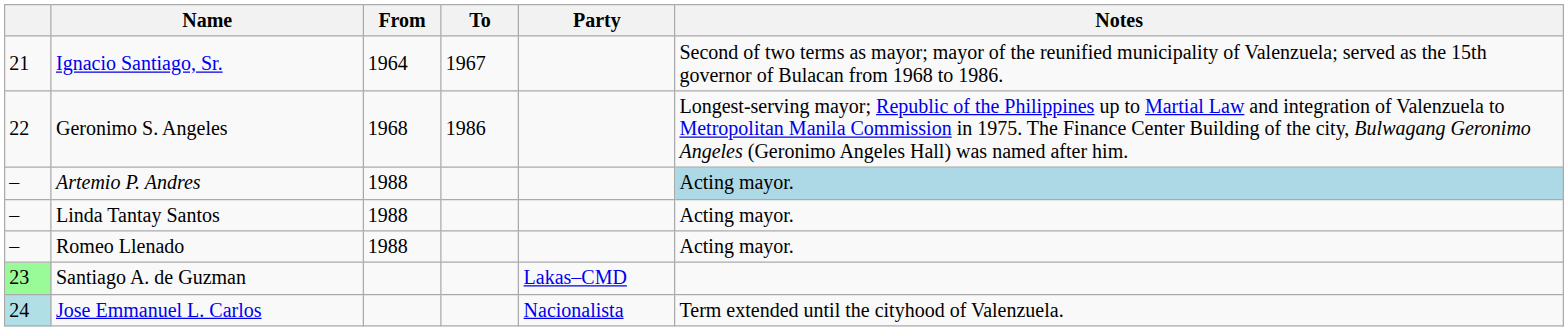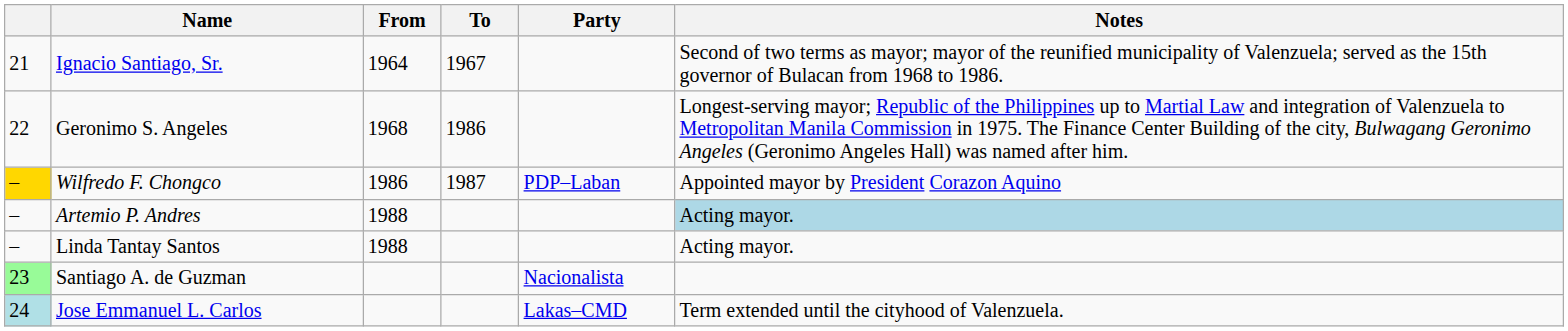 <table class="wikitable" style="float:center; ">
 <tr>
 <th width="3%"></th>
 <th width="20%">Name</th>
 <th width="5%" align="center">From</th>
 <th width="5%">To</th>
 <th width="10%">Party</th>
 <th>Notes</th>
 </tr>
 <tr>
 <td>21</td>
 <td><a href='#'>Ignacio Santiago, Sr.</a></td>
 <td>1964</td>
 <td>1967</td>
 <td></td>
 <td>Second of two terms as mayor; mayor of the reunified municipality of Valenzuela; served as the 15th governor of Bulacan from 1968 to 1986.</td>
 </tr>
 <tr>
 <td>22</td>
 <td>Geronimo S. Angeles</td>
 <td>1968</td>
 <td>1986</td>
 <td></td>
 <td>Longest-serving mayor; <a href='#'>Republic of the Philippines</a> up to <a href='#'>Martial Law</a> and integration of Valenzuela to <a href='#'>Metropolitan Manila Commission</a> in 1975. The Finance Center Building of the city, <em>Bulwagang Geronimo Angeles</em> (Geronimo Angeles Hall) was named after him.</td>
 </tr>
 <tr>
+<td style="background:#ffd700">–</td>
+<td><em>Wilfredo F. Chongco</em></td>
+<td>1986</td>
+<td>1987</td>
+<td><a href='#'>PDP–Laban</a></td>
+<td>Appointed mayor by <a href='#'>President</a> <a href='#'>Corazon Aquino</a></td>
+</tr>
+<tr>
 <td>–</td>
 <td><em>Artemio P. Andres</em></td>
 <td>1988</td>
 <td></td>
 <td></td>
 <td style="background: lightblue;">Acting mayor.</td>
 </tr>
 <tr>
 <td>–</td>
 <td>Linda Tantay Santos</td>
 <td>1988</td>
 <td></td>
 <td></td>
 <td>Acting mayor.</td>
 </tr>
 <tr>
-<td>–</td>
-<td>Romeo Llenado</td>
-<td>1988</td>
-<td></td>
-<td></td>
-<td>Acting mayor.</td>
-</tr>
-<tr>
 <td style="background:#98fb98">23</td>
 <td>Santiago A. de Guzman</td>
 <td></td>
 <td></td>
-<td><a href='#'>Lakas–CMD</a></td>
+<td><a href='#'>Nacionalista</a></td>
 <td></td>
 </tr>
 <tr>
 <td style="background:#b0e0e6">24</td>
 <td><a href='#'>Jose Emmanuel L. Carlos</a></td>
 <td></td>
 <td></td>
-<td><a href='#'>Nacionalista</a></td>
+<td><a href='#'>Lakas–CMD</a></td>
 <td>Term extended until the cityhood of Valenzuela.</td>
 </tr>
 </table>
